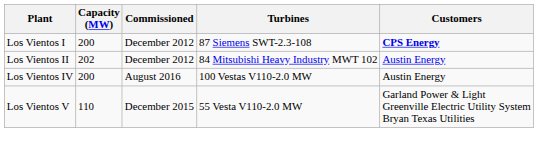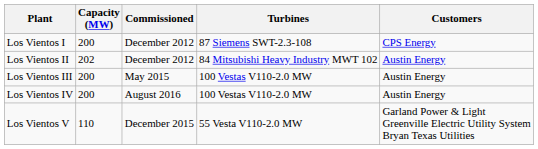 <table class="wikitable sortable">
 <tr>
 <th>Plant</th>
 <th>Capacity <br> (<a href='#'>MW</a>)</th>
 <th>Commissioned</th>
 <th>Turbines</th>
 <th>Customers</th>
 </tr>
 <tr>
 <td>Los Vientos I</td>
 <td>200</td>
 <td>December 2012</td>
 <td>87 <a href='#'>Siemens</a> SWT-2.3-108</td>
-<td><strong><a href='#'>CPS Energy</a></strong></td>
+<td><a href='#'>CPS Energy</a></td>
 </tr>
 <tr>
 <td>Los Vientos II</td>
 <td>202</td>
 <td>December 2012</td>
 <td>84 <a href='#'>Mitsubishi Heavy Industry</a> MWT 102</td>
 <td><a href='#'>Austin Energy</a></td>
+</tr>
+<tr>
+<td>Los Vientos III</td>
+<td>200</td>
+<td>May 2015</td>
+<td>100 <a href='#'>Vestas</a> V110-2.0 MW</td>
+<td>Austin Energy</td>
 </tr>
 <tr>
 <td>Los Vientos IV</td>
 <td>200</td>
 <td>August 2016</td>
 <td>100 Vestas V110-2.0 MW</td>
 <td>Austin Energy</td>
 </tr>
 <tr>
 <td>Los Vientos V</td>
 <td>110</td>
 <td>December 2015</td>
 <td>55 Vesta V110-2.0 MW</td>
 <td>Garland Power & Light <br>Greenville Electric Utility System <br>Bryan Texas Utilities</td>
 </tr>
 </table>
